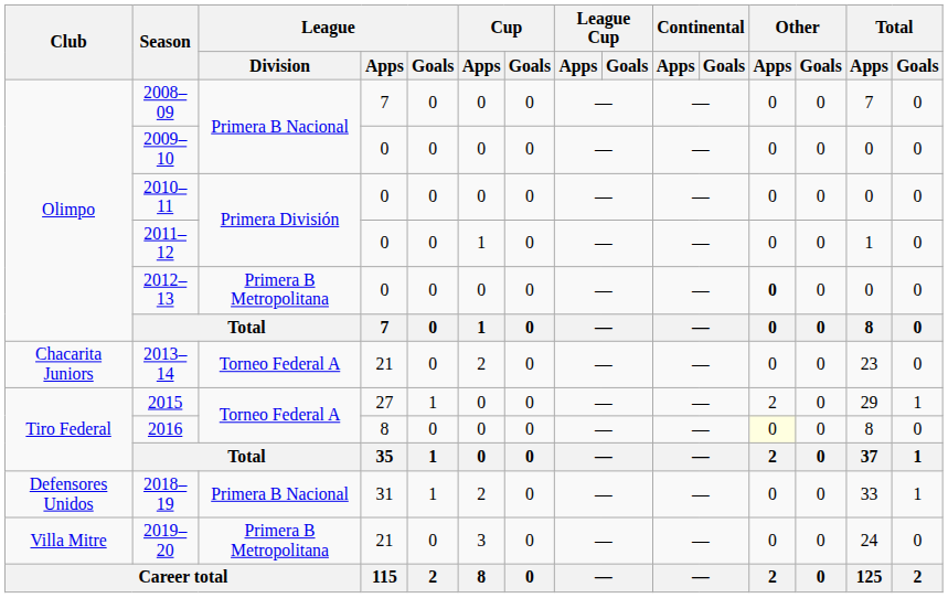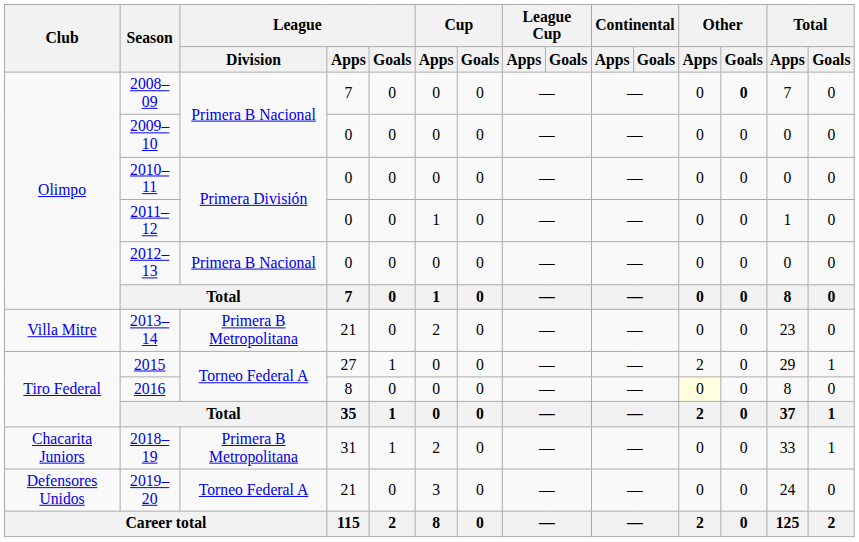 <table class="wikitable" style="text-align:center">
 <tr>
 <th rowspan="2">Club</th>
 <th rowspan="2">Season</th>
 <th colspan="3">League</th>
 <th colspan="2">Cup</th>
 <th colspan="2">League Cup</th>
 <th colspan="2">Continental</th>
 <th colspan="2">Other</th>
 <th colspan="2">Total</th>
 </tr>
 <tr>
 <th>Division</th>
 <th>Apps</th>
 <th>Goals</th>
 <th>Apps</th>
 <th>Goals</th>
 <th>Apps</th>
 <th>Goals</th>
 <th>Apps</th>
 <th>Goals</th>
 <th>Apps</th>
 <th>Goals</th>
 <th>Apps</th>
 <th>Goals</th>
 </tr>
 <tr>
 <td rowspan="6"><a href='#'>Olimpo</a></td>
 <td><a href='#'>2008–09</a></td>
 <td rowspan="2"><a href='#'>Primera B Nacional</a></td>
 <td>7</td>
 <td>0</td>
 <td>0</td>
 <td>0</td>
 <td colspan="2">—</td>
 <td colspan="2">—</td>
 <td>0</td>
-<td>0</td>
+<td><strong>0</strong></td>
 <td>7</td>
 <td>0</td>
 </tr>
 <tr>
 <td><a href='#'>2009–10</a></td>
 <td>0</td>
 <td>0</td>
 <td>0</td>
 <td>0</td>
 <td colspan="2">—</td>
 <td colspan="2">—</td>
 <td>0</td>
 <td>0</td>
 <td>0</td>
 <td>0</td>
 </tr>
 <tr>
 <td><a href='#'>2010–11</a></td>
 <td rowspan="2"><a href='#'>Primera División</a></td>
 <td>0</td>
 <td>0</td>
 <td>0</td>
 <td>0</td>
 <td colspan="2">—</td>
 <td colspan="2">—</td>
 <td>0</td>
 <td>0</td>
 <td>0</td>
 <td>0</td>
 </tr>
 <tr>
 <td><a href='#'>2011–12</a></td>
 <td>0</td>
 <td>0</td>
 <td>1</td>
 <td>0</td>
 <td colspan="2">—</td>
 <td colspan="2">—</td>
 <td>0</td>
 <td>0</td>
 <td>1</td>
 <td>0</td>
 </tr>
 <tr>
 <td><a href='#'>2012–13</a></td>
-<td rowspan="1"><a href='#'>Primera B Metropolitana</a></td>
+<td rowspan="1"><a href='#'>Primera B Nacional</a></td>
 <td>0</td>
 <td>0</td>
 <td>0</td>
 <td>0</td>
 <td colspan="2">—</td>
 <td colspan="2">—</td>
-<td><strong>0</strong></td>
+<td>0</td>
 <td>0</td>
 <td>0</td>
 <td>0</td>
 </tr>
 <tr>
 <th colspan="2">Total</th>
 <th>7</th>
 <th>0</th>
 <th>1</th>
 <th>0</th>
 <th colspan="2">—</th>
 <th colspan="2">—</th>
 <th>0</th>
 <th>0</th>
 <th>8</th>
 <th>0</th>
 </tr>
 <tr>
-<td rowspan="1"><a href='#'>Chacarita Juniors</a></td>
+<td rowspan="1"><a href='#'>Villa Mitre</a></td>
 <td><a href='#'>2013–14</a></td>
-<td rowspan="1"><a href='#'>Torneo Federal A</a></td>
+<td rowspan="1"><a href='#'>Primera B Metropolitana</a></td>
 <td>21</td>
 <td>0</td>
 <td>2</td>
 <td>0</td>
 <td colspan="2">—</td>
 <td colspan="2">—</td>
 <td>0</td>
 <td>0</td>
 <td>23</td>
 <td>0</td>
 </tr>
 <tr>
 <td rowspan="3"><a href='#'>Tiro Federal</a></td>
 <td><a href='#'>2015</a></td>
 <td rowspan="2"><a href='#'>Torneo Federal A</a></td>
 <td>27</td>
 <td>1</td>
 <td>0</td>
 <td>0</td>
 <td colspan="2">—</td>
 <td colspan="2">—</td>
 <td>2</td>
 <td>0</td>
 <td>29</td>
 <td>1</td>
 </tr>
 <tr>
 <td><a href='#'>2016</a></td>
 <td>8</td>
 <td>0</td>
 <td>0</td>
 <td>0</td>
 <td colspan="2">—</td>
 <td colspan="2">—</td>
 <td style="background: lightyellow;">0</td>
 <td>0</td>
 <td>8</td>
 <td>0</td>
 </tr>
 <tr>
 <th colspan="2">Total</th>
 <th>35</th>
 <th>1</th>
 <th>0</th>
 <th>0</th>
 <th colspan="2">—</th>
 <th colspan="2">—</th>
 <th>2</th>
 <th>0</th>
 <th>37</th>
 <th>1</th>
 </tr>
 <tr>
-<td rowspan="1"><a href='#'>Defensores Unidos</a></td>
+<td rowspan="1"><a href='#'>Chacarita Juniors</a></td>
 <td><a href='#'>2018–19</a></td>
-<td rowspan="1"><a href='#'>Primera B Nacional</a></td>
+<td rowspan="1"><a href='#'>Primera B Metropolitana</a></td>
 <td>31</td>
 <td>1</td>
 <td>2</td>
 <td>0</td>
 <td colspan="2">—</td>
 <td colspan="2">—</td>
 <td>0</td>
 <td>0</td>
 <td>33</td>
 <td>1</td>
 </tr>
 <tr>
-<td rowspan="1"><a href='#'>Villa Mitre</a></td>
+<td rowspan="1"><a href='#'>Defensores Unidos</a></td>
 <td><a href='#'>2019–20</a></td>
-<td rowspan="1"><a href='#'>Primera B Metropolitana</a></td>
+<td rowspan="1"><a href='#'>Torneo Federal A</a></td>
 <td>21</td>
 <td>0</td>
 <td>3</td>
 <td>0</td>
 <td colspan="2">—</td>
 <td colspan="2">—</td>
 <td>0</td>
 <td>0</td>
 <td>24</td>
 <td>0</td>
 </tr>
 <tr>
 <th colspan="3">Career total</th>
 <th>115</th>
 <th>2</th>
 <th>8</th>
 <th>0</th>
 <th colspan="2">—</th>
 <th colspan="2">—</th>
 <th>2</th>
 <th>0</th>
 <th>125</th>
 <th>2</th>
 </tr>
 </table>
